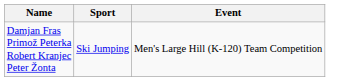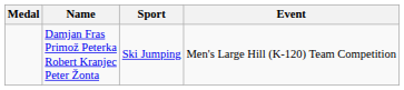 <table class="wikitable" style="font-size:90%">
 <tr>
+<th>Medal</th>
 <th>Name</th>
 <th>Sport</th>
 <th>Event</th>
 </tr>
 <tr>
+<td></td>
 <td><a href='#'>Damjan Fras</a> <br><a href='#'>Primož Peterka</a> <br><a href='#'>Robert Kranjec</a> <br><a href='#'>Peter Žonta</a></td>
 <td><a href='#'>Ski Jumping</a></td>
 <td>Men's Large Hill (K-120) Team Competition</td>
 </tr>
 </table>
